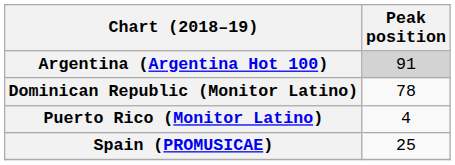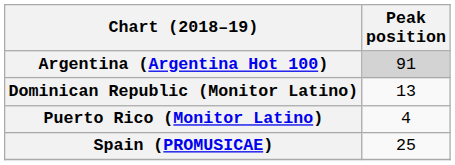 <table class="wikitable sortable plainrowheaders" style="text-align:center">
 <tr>
 <th scope="col">Chart (2018–19)</th>
 <th scope="col">Peak<br> position</th>
 </tr>
 <tr>
 <th scope="row">Argentina (<a href='#'>Argentina Hot 100</a>)</th>
 <td style="background: lightgrey;">91</td>
 </tr>
 <tr>
 <th scope="row">Dominican Republic (Monitor Latino)</th>
-<td>78</td>
+<td>13</td>
 </tr>
 <tr>
 <th scope="row">Puerto Rico (<a href='#'>Monitor Latino</a>)</th>
 <td>4</td>
 </tr>
 <tr>
 <th scope="row">Spain (<a href='#'>PROMUSICAE</a>)</th>
 <td>25</td>
 </tr>
 <tr>
 </tr>
 <tr>
 </tr>
 <tr>
 </tr>
 <tr>
 </tr>
 </table>
